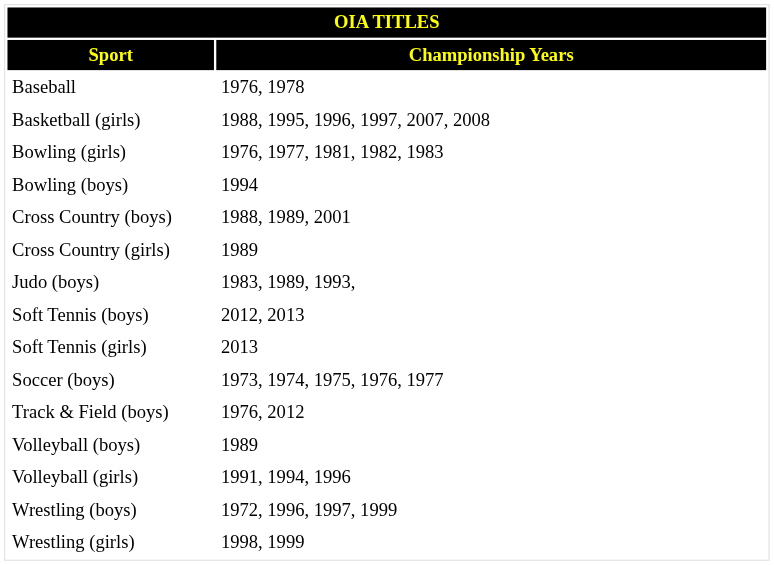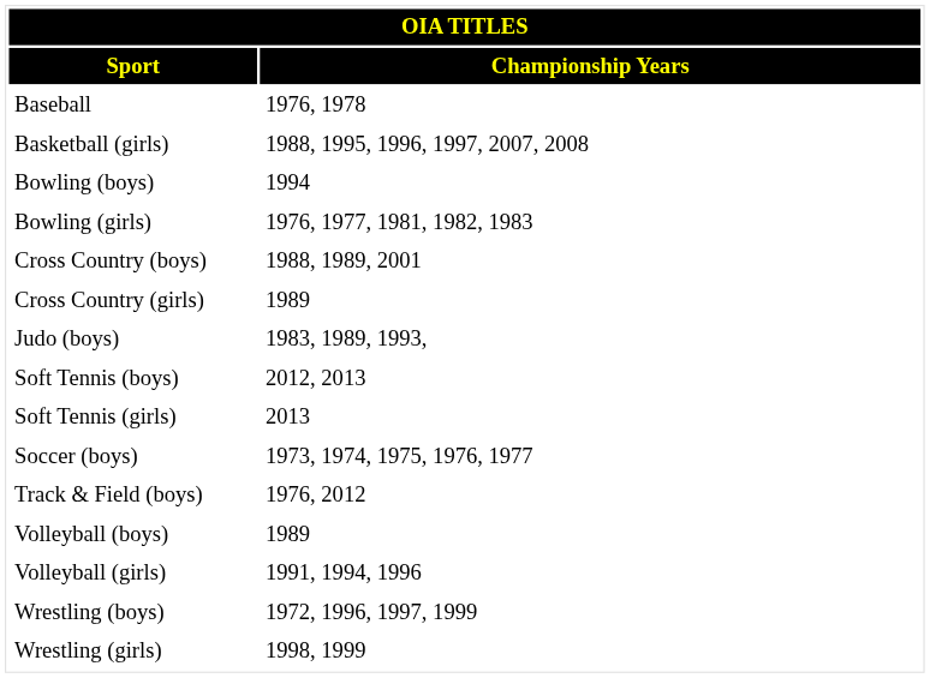 <table cellpadding="4" style="width: 660px; border:1px solid #e2e2e2; margin-bottom: 15px;">
 <tr>
 <td colspan="2" style="text-align: center; background: black; color: yellow;"><strong>OIA TITLES</strong></td>
 </tr>
 <tr>
 <td style="text-align: center; background: black; color: yellow; width: 170px;"><strong>Sport</strong></td>
 <td style="text-align: center; background: black; color: yellow;"><strong>Championship Years</strong></td>
 </tr>
 <tr>
 <td>Baseball</td>
 <td>1976, 1978</td>
 </tr>
 <tr>
 <td>Basketball (girls)</td>
 <td>1988, 1995, 1996, 1997, 2007, 2008</td>
 </tr>
 <tr>
+<td>Bowling (boys)</td>
+<td>1994</td>
+</tr>
+<tr>
 <td>Bowling (girls)</td>
 <td>1976, 1977, 1981, 1982, 1983</td>
-</tr>
-<tr>
-<td>Bowling (boys)</td>
-<td>1994</td>
 </tr>
 <tr>
 <td>Cross Country (boys)</td>
 <td>1988, 1989, 2001</td>
 </tr>
 <tr>
 <td>Cross Country (girls)</td>
 <td>1989</td>
 </tr>
 <tr>
 <td>Judo (boys)</td>
 <td>1983, 1989, 1993,</td>
 </tr>
 <tr>
 <td>Soft Tennis (boys)</td>
 <td>2012, 2013</td>
 </tr>
 <tr>
 <td>Soft Tennis (girls)</td>
 <td>2013</td>
 </tr>
 <tr>
 <td>Soccer (boys)</td>
 <td>1973, 1974, 1975, 1976, 1977</td>
 </tr>
 <tr>
 <td>Track & Field (boys)</td>
 <td>1976, 2012</td>
 </tr>
 <tr>
 <td>Volleyball (boys)</td>
 <td>1989</td>
 </tr>
 <tr>
 <td>Volleyball (girls)</td>
 <td>1991, 1994, 1996</td>
 </tr>
 <tr>
 <td>Wrestling (boys)</td>
 <td>1972, 1996, 1997, 1999</td>
 </tr>
 <tr>
 <td>Wrestling (girls)</td>
 <td>1998, 1999</td>
 </tr>
 </table>
